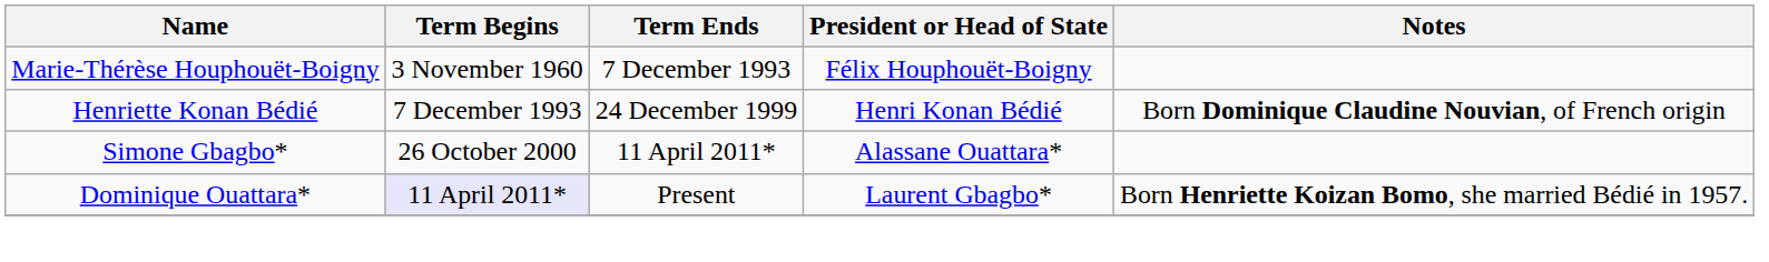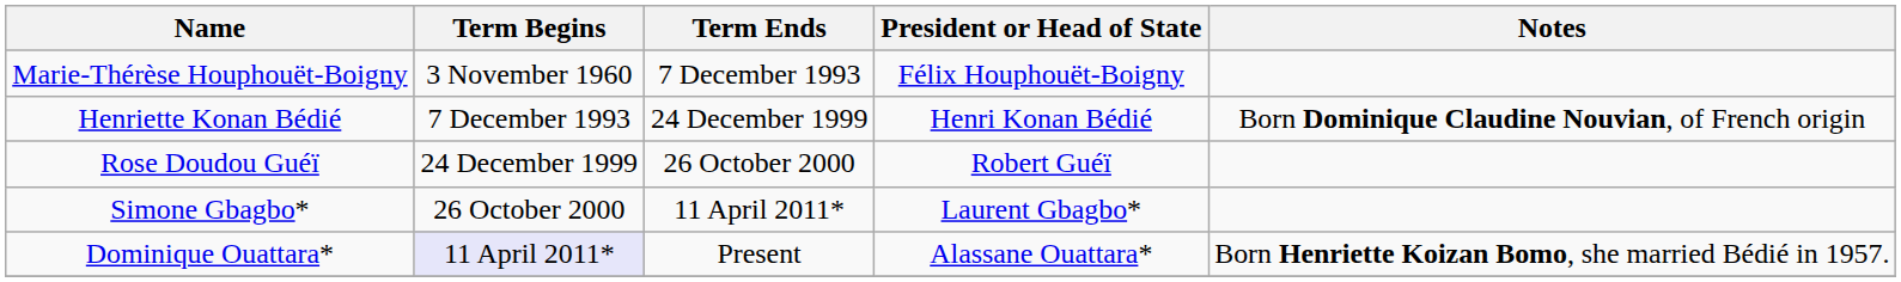 <table class="wikitable" style="text-align:center">
 <tr>
 <th>Name</th>
 <th>Term Begins</th>
 <th>Term Ends</th>
 <th>President or Head of State</th>
 <th>Notes</th>
 </tr>
 <tr>
 <td><a href='#'>Marie-Thérèse Houphouët-Boigny</a></td>
 <td>3 November 1960</td>
 <td>7 December 1993</td>
 <td><a href='#'>Félix Houphouët-Boigny</a></td>
 <td></td>
 </tr>
 <tr>
 <td><a href='#'>Henriette Konan Bédié</a></td>
 <td>7 December 1993</td>
 <td>24 December 1999</td>
 <td><a href='#'>Henri Konan Bédié</a></td>
 <td>Born <strong>Dominique Claudine Nouvian</strong>, of French origin</td>
 </tr>
 <tr>
+<td><a href='#'>Rose Doudou Guéï</a></td>
+<td>24 December 1999</td>
+<td>26 October 2000</td>
+<td><a href='#'>Robert Guéï</a></td>
+<td></td>
+</tr>
+<tr>
 <td><a href='#'>Simone Gbagbo</a>*</td>
 <td>26 October 2000</td>
 <td>11 April 2011*</td>
-<td><a href='#'>Alassane Ouattara</a>*</td>
+<td><a href='#'>Laurent Gbagbo</a>*</td>
 <td></td>
 </tr>
 <tr>
 <td><a href='#'>Dominique Ouattara</a>*</td>
 <td style="background: lavender;">11 April 2011*</td>
 <td>Present</td>
-<td><a href='#'>Laurent Gbagbo</a>*</td>
+<td><a href='#'>Alassane Ouattara</a>*</td>
 <td>Born <strong>Henriette Koizan Bomo</strong>, she married Bédié in 1957.</td>
 </tr>
 <tr>
 </tr>
 </table>
